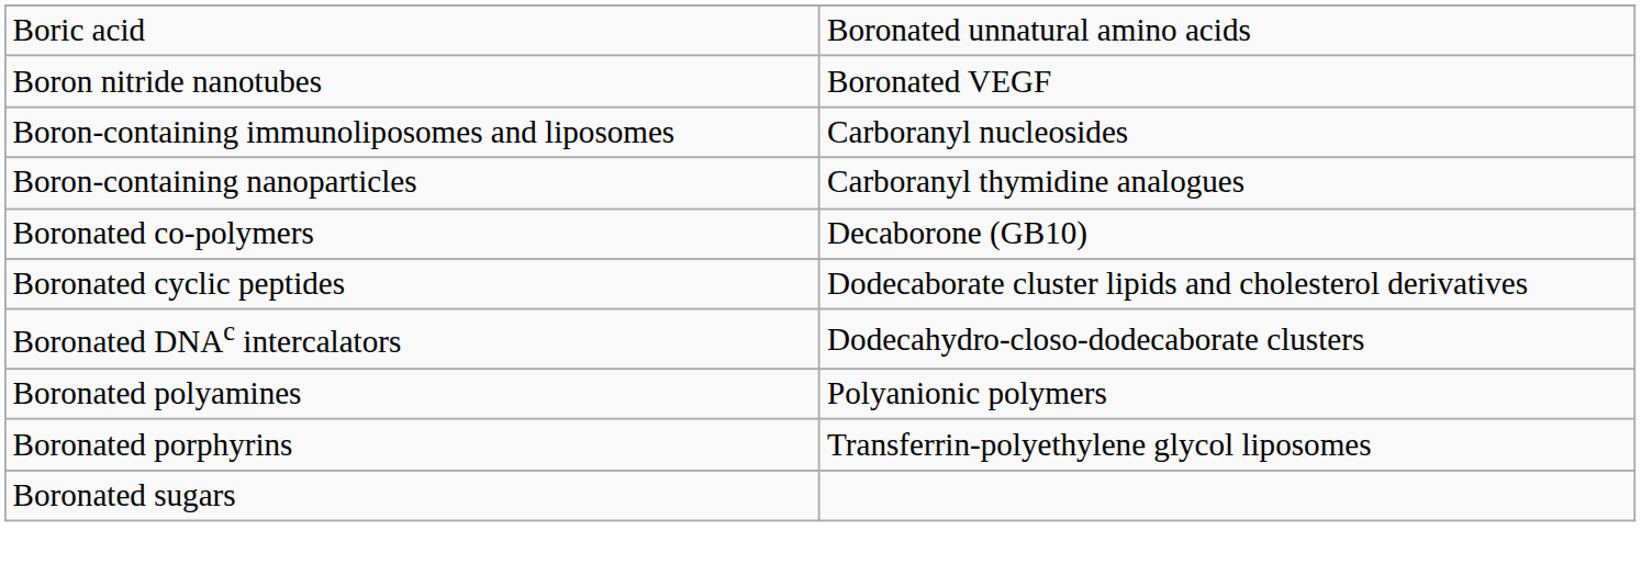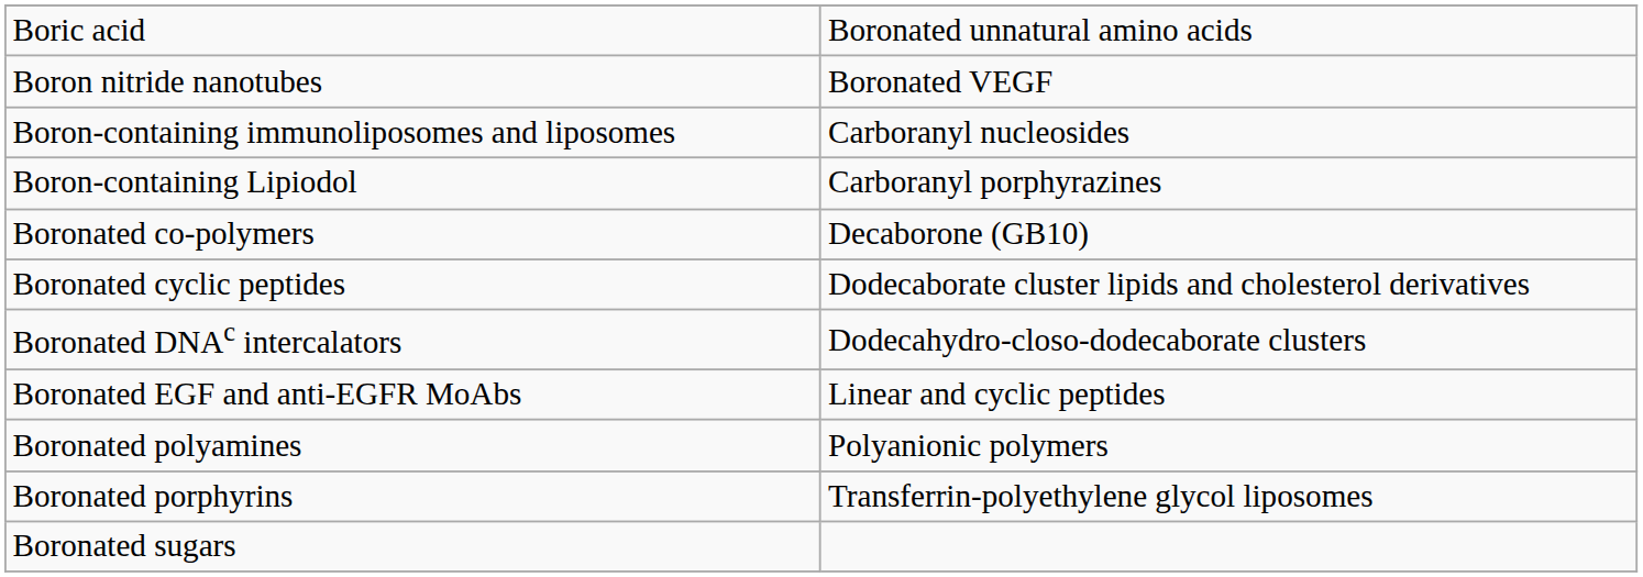 <table class="wikitable" 100%>
 <tr>
 </tr>
 <tr>
 <td style="width:300pt;">Boric acid</td>
 <td style="width:300pt;">Boronated unnatural amino acids</td>
 </tr>
 <tr>
 <td>Boron nitride nanotubes</td>
 <td style="width:300pt;">Boronated VEGF</td>
 </tr>
 <tr>
 <td>Boron-containing immunoliposomes and liposomes</td>
 <td>Carboranyl nucleosides</td>
 </tr>
 <tr>
-<td>Boron-containing nanoparticles</td>
-<td>Carboranyl thymidine analogues</td>
+<td>Boron-containing Lipiodol</td>
+<td>Carboranyl porphyrazines</td>
 </tr>
 <tr>
 <td>Boronated co-polymers</td>
 <td>Decaborone (GB10)</td>
 </tr>
 <tr>
 <td>Boronated cyclic peptides</td>
 <td>Dodecaborate cluster lipids and cholesterol derivatives</td>
 </tr>
 <tr>
 <td>Boronated DNA<sup>c</sup> intercalators</td>
 <td>Dodecahydro-closo-dodecaborate clusters</td>
 </tr>
 <tr>
+<td>Boronated EGF and anti-EGFR MoAbs</td>
+<td>Linear and cyclic peptides</td>
+</tr>
+<tr>
 <td>Boronated polyamines</td>
 <td>Polyanionic polymers</td>
 </tr>
 <tr>
 <td>Boronated porphyrins</td>
 <td>Transferrin-polyethylene glycol liposomes</td>
 </tr>
 <tr>
 <td>Boronated sugars</td>
 <td></td>
 </tr>
 </table>
